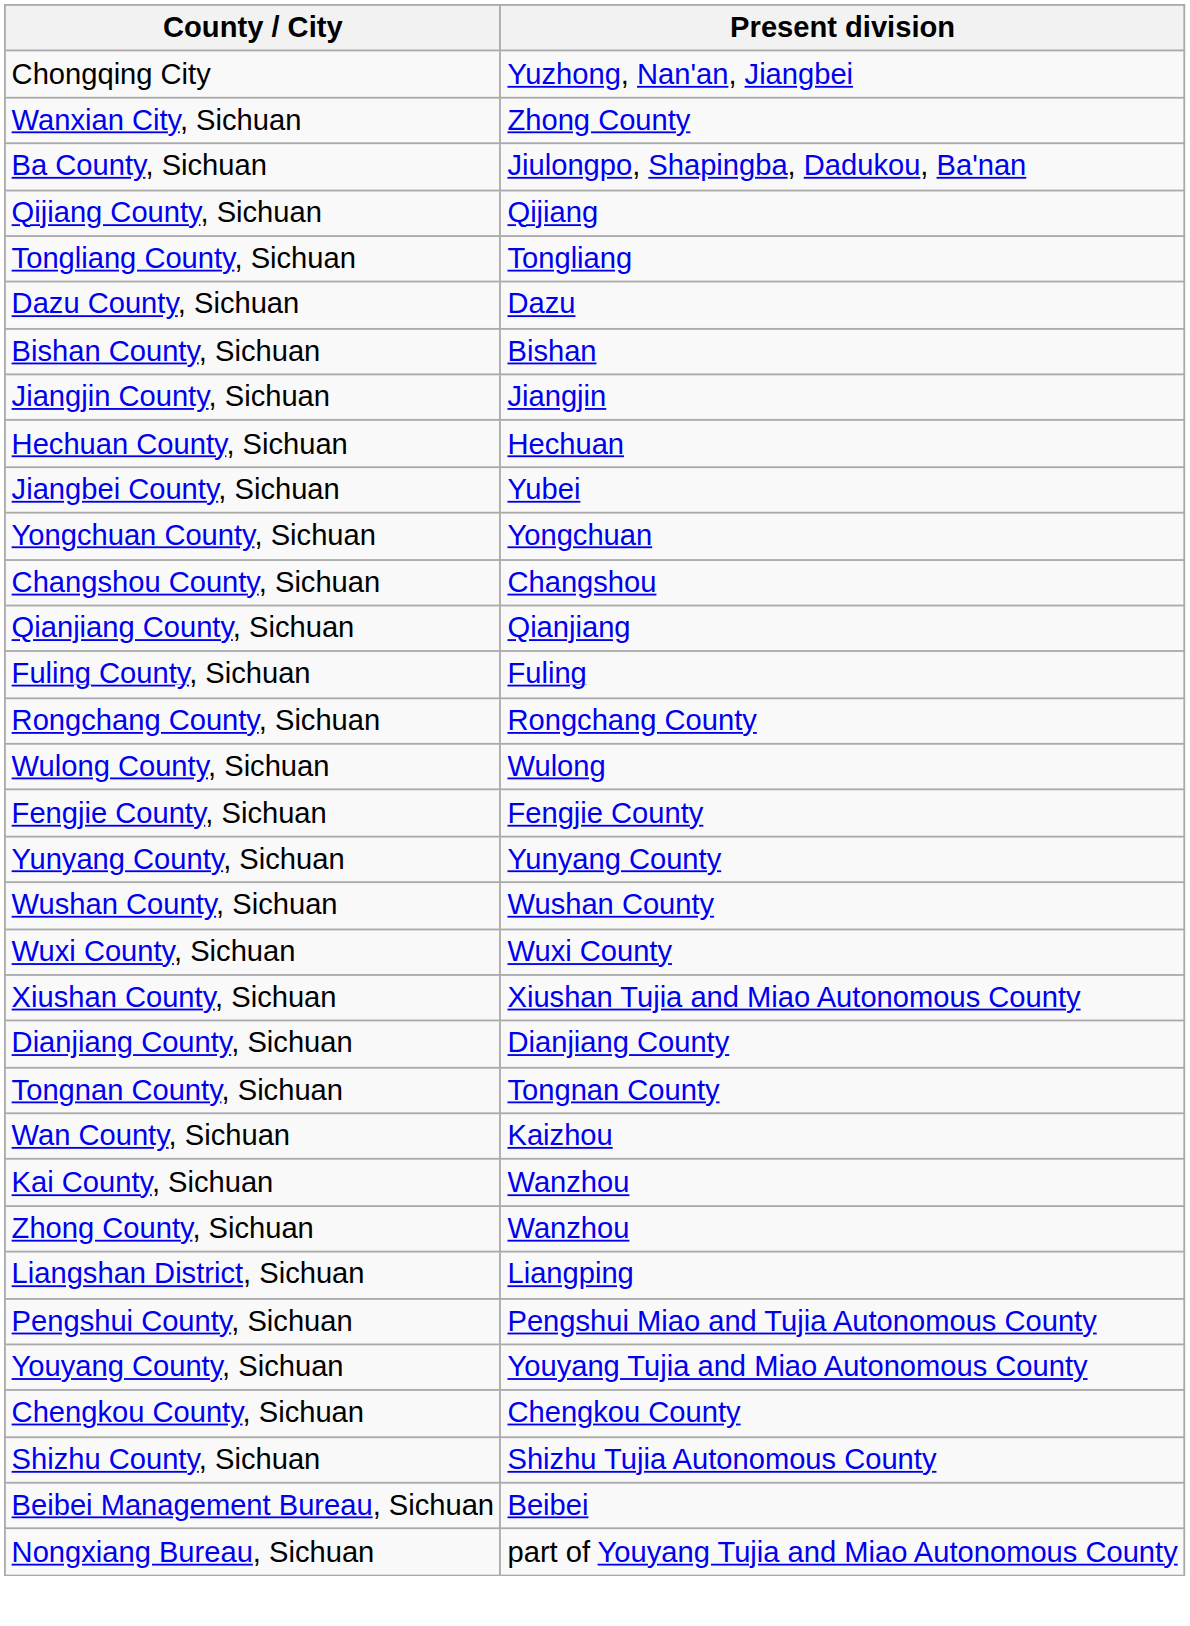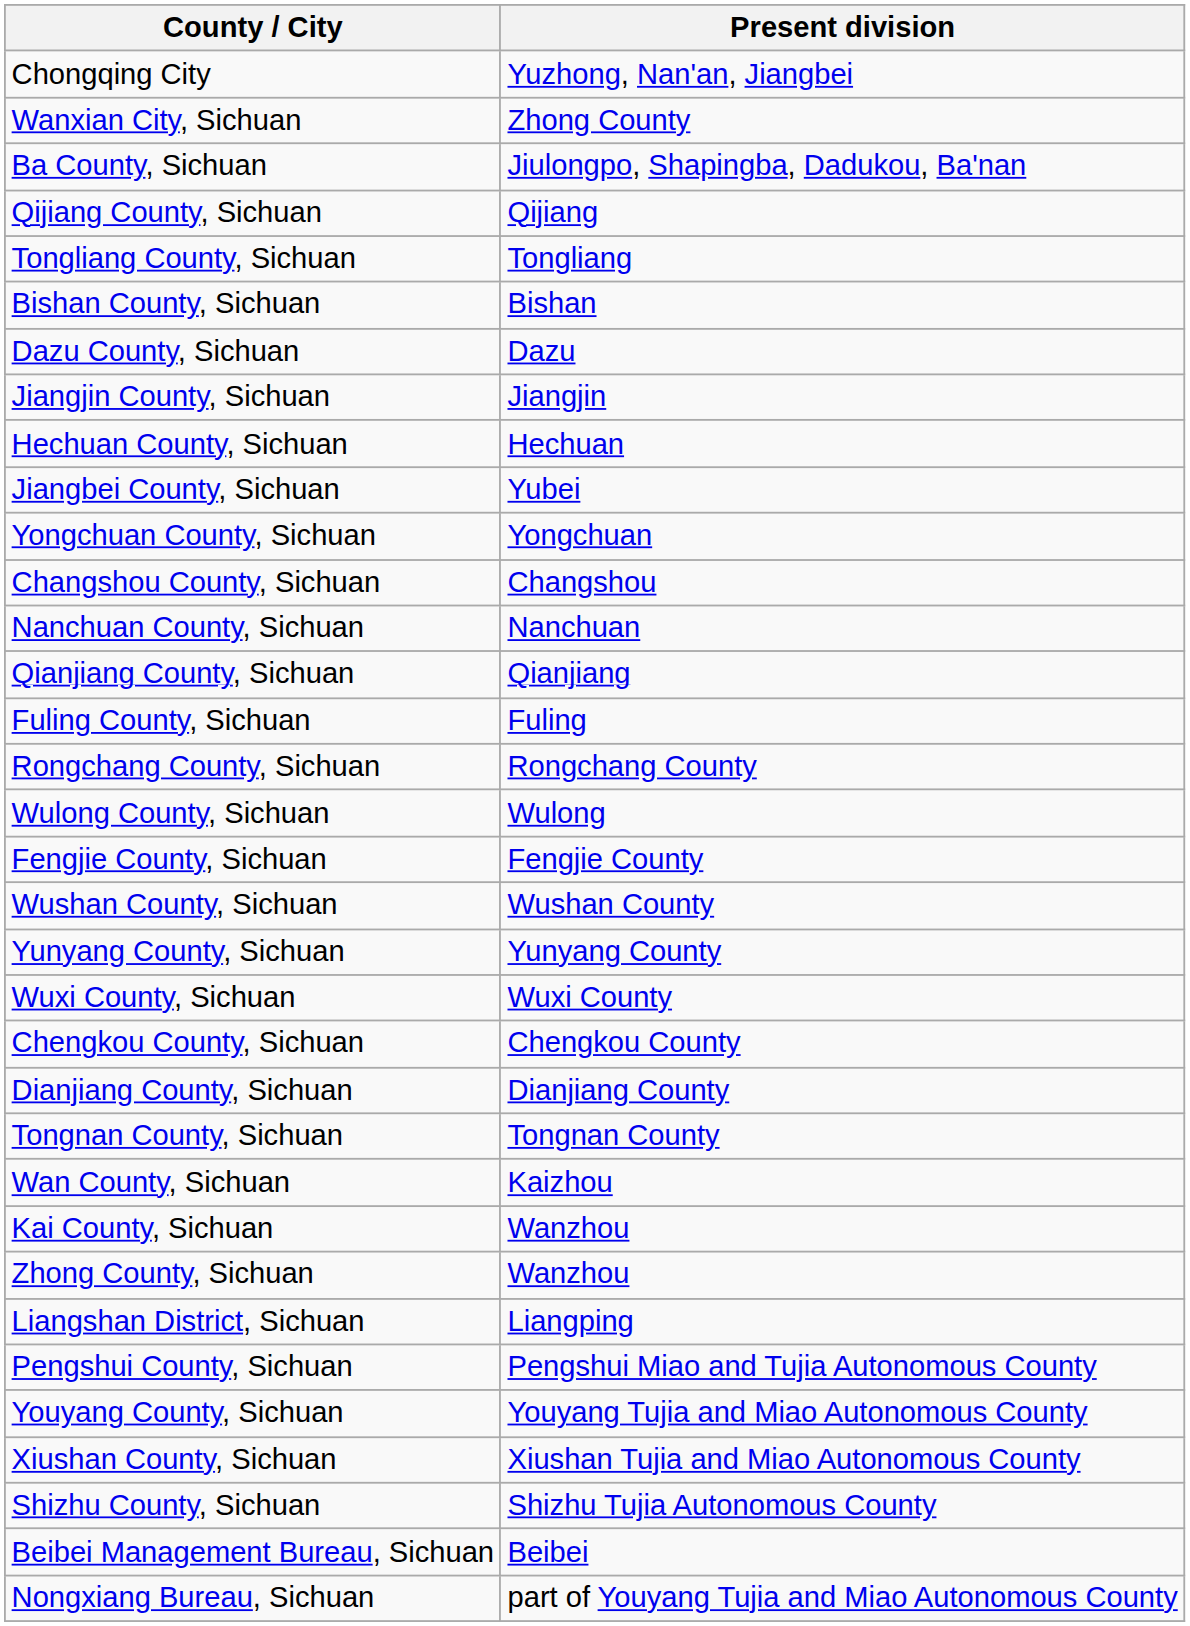 <table class="wikitable">
 <tr>
 <th>County / City</th>
 <th>Present division</th>
 </tr>
 <tr>
 <td>Chongqing City<br></td>
 <td><a href='#'>Yuzhong</a>, <a href='#'>Nan'an</a>, <a href='#'>Jiangbei</a></td>
 </tr>
 <tr>
 <td><a href='#'>Wanxian City</a>, Sichuan<br></td>
 <td><a href='#'>Zhong County</a></td>
 </tr>
 <tr>
 <td><a href='#'>Ba County</a>, Sichuan<br></td>
 <td><a href='#'>Jiulongpo</a>, <a href='#'>Shapingba</a>, <a href='#'>Dadukou</a>, <a href='#'>Ba'nan</a></td>
 </tr>
 <tr>
 <td><a href='#'>Qijiang County</a>, Sichuan<br></td>
 <td><a href='#'>Qijiang</a></td>
 </tr>
 <tr>
 <td><a href='#'>Tongliang County</a>, Sichuan<br></td>
 <td><a href='#'>Tongliang</a></td>
 </tr>
 <tr>
+<td><a href='#'>Bishan County</a>, Sichuan<br></td>
+<td><a href='#'>Bishan</a></td>
+</tr>
+<tr>
 <td><a href='#'>Dazu County</a>, Sichuan<br></td>
 <td><a href='#'>Dazu</a></td>
-</tr>
-<tr>
-<td><a href='#'>Bishan County</a>, Sichuan<br></td>
-<td><a href='#'>Bishan</a></td>
 </tr>
 <tr>
 <td><a href='#'>Jiangjin County</a>, Sichuan<br></td>
 <td><a href='#'>Jiangjin</a></td>
 </tr>
 <tr>
 <td><a href='#'>Hechuan County</a>, Sichuan<br></td>
 <td><a href='#'>Hechuan</a></td>
 </tr>
 <tr>
 <td><a href='#'>Jiangbei County</a>, Sichuan<br></td>
 <td><a href='#'>Yubei</a></td>
 </tr>
 <tr>
 <td><a href='#'>Yongchuan County</a>, Sichuan<br></td>
 <td><a href='#'>Yongchuan</a></td>
 </tr>
 <tr>
 <td><a href='#'>Changshou County</a>, Sichuan<br></td>
 <td><a href='#'>Changshou</a></td>
 </tr>
 <tr>
+<td><a href='#'>Nanchuan County</a>, Sichuan<br></td>
+<td><a href='#'>Nanchuan</a></td>
+</tr>
+<tr>
 <td><a href='#'>Qianjiang County</a>, Sichuan<br></td>
 <td><a href='#'>Qianjiang</a></td>
 </tr>
 <tr>
 <td><a href='#'>Fuling County</a>, Sichuan<br></td>
 <td><a href='#'>Fuling</a></td>
 </tr>
 <tr>
 <td><a href='#'>Rongchang County</a>, Sichuan<br></td>
 <td><a href='#'>Rongchang County</a></td>
 </tr>
 <tr>
 <td><a href='#'>Wulong County</a>, Sichuan<br></td>
 <td><a href='#'>Wulong</a></td>
 </tr>
 <tr>
 <td><a href='#'>Fengjie County</a>, Sichuan<br></td>
 <td><a href='#'>Fengjie County</a></td>
 </tr>
 <tr>
+<td><a href='#'>Wushan County</a>, Sichuan<br></td>
+<td><a href='#'>Wushan County</a></td>
+</tr>
+<tr>
 <td><a href='#'>Yunyang County</a>, Sichuan<br></td>
 <td><a href='#'>Yunyang County</a></td>
-</tr>
-<tr>
-<td><a href='#'>Wushan County</a>, Sichuan<br></td>
-<td><a href='#'>Wushan County</a></td>
 </tr>
 <tr>
 <td><a href='#'>Wuxi County</a>, Sichuan<br></td>
 <td><a href='#'>Wuxi County</a></td>
 </tr>
 <tr>
-<td><a href='#'>Xiushan County</a>, Sichuan<br></td>
-<td><a href='#'>Xiushan Tujia and Miao Autonomous County</a></td>
+<td><a href='#'>Chengkou County</a>, Sichuan<br></td>
+<td><a href='#'>Chengkou County</a></td>
 </tr>
 <tr>
 <td><a href='#'>Dianjiang County</a>, Sichuan<br></td>
 <td><a href='#'>Dianjiang County</a></td>
 </tr>
 <tr>
 <td><a href='#'>Tongnan County</a>, Sichuan<br></td>
 <td><a href='#'>Tongnan County</a></td>
 </tr>
 <tr>
 <td><a href='#'>Wan County</a>, Sichuan<br></td>
 <td><a href='#'>Kaizhou</a></td>
 </tr>
 <tr>
 <td><a href='#'>Kai County</a>, Sichuan<br></td>
 <td><a href='#'>Wanzhou</a></td>
 </tr>
 <tr>
 <td><a href='#'>Zhong County</a>, Sichuan<br></td>
 <td><a href='#'>Wanzhou</a></td>
 </tr>
 <tr>
 <td><a href='#'>Liangshan District</a>, Sichuan<br></td>
 <td><a href='#'>Liangping</a></td>
 </tr>
 <tr>
 <td><a href='#'>Pengshui County</a>, Sichuan<br></td>
 <td><a href='#'>Pengshui Miao and Tujia Autonomous County</a></td>
 </tr>
 <tr>
 <td><a href='#'>Youyang County</a>, Sichuan<br></td>
 <td><a href='#'>Youyang Tujia and Miao Autonomous County</a></td>
 </tr>
 <tr>
-<td><a href='#'>Chengkou County</a>, Sichuan<br></td>
-<td><a href='#'>Chengkou County</a></td>
+<td><a href='#'>Xiushan County</a>, Sichuan<br></td>
+<td><a href='#'>Xiushan Tujia and Miao Autonomous County</a></td>
 </tr>
 <tr>
 <td><a href='#'>Shizhu County</a>, Sichuan<br></td>
 <td><a href='#'>Shizhu Tujia Autonomous County</a></td>
 </tr>
 <tr>
 <td><a href='#'>Beibei Management Bureau</a>, Sichuan<br></td>
 <td><a href='#'>Beibei</a></td>
 </tr>
 <tr>
 <td><a href='#'>Nongxiang Bureau</a>, Sichuan<br></td>
 <td>part of <a href='#'>Youyang Tujia and Miao Autonomous County</a></td>
 </tr>
 </table>
